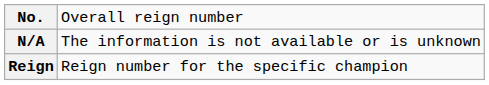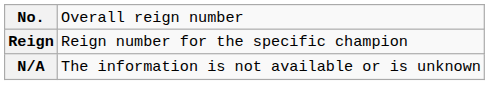 <table class="wikitable">
 <tr>
 <th><strong>No.</strong></th>
 <td>Overall reign number</td>
 </tr>
 <tr>
+<th><strong>Reign</strong></th>
+<td>Reign number for the specific champion</td>
+</tr>
+<tr>
 <th>N/A</th>
 <td>The information is not available or is unknown</td>
 </tr>
-<tr>
-<th><strong>Reign</strong></th>
-<td>Reign number for the specific champion</td>
-</tr>
 </table>
